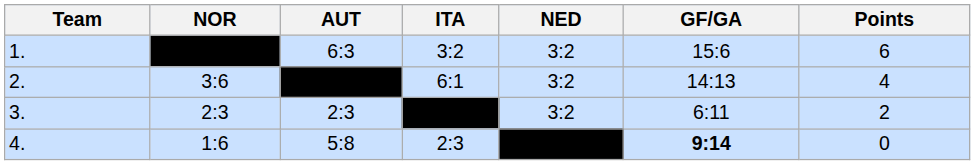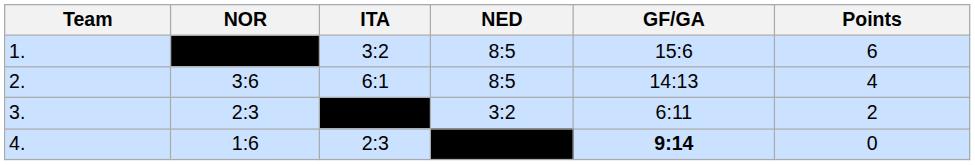 <table class="wikitable" bgcolor="#EFEFFF" width="50%">
 <tr bgcolor="#BCD2EE">
 <th>Team</th>
 <th>NOR</th>
-<th>AUT</th>
 <th>ITA</th>
 <th>NED</th>
 <th>GF/GA</th>
 <th>Points</th>
 </tr>
 <tr bgcolor="#CAE1FF" align="center">
 <td align="left">1. </td>
 <td style="background:#000000;"></td>
-<td>6:3</td>
 <td>3:2</td>
-<td>3:2</td>
+<td>8:5</td>
 <td>15:6</td>
 <td>6</td>
 </tr>
 <tr bgcolor="#CAE1FF" align="center">
 <td align="left">2. </td>
 <td>3:6</td>
-<td style="background:#000000;"></td>
 <td>6:1</td>
-<td>3:2</td>
+<td>8:5</td>
 <td>14:13</td>
 <td>4</td>
 </tr>
 <tr bgcolor="#CAE1FF" align="center">
 <td align="left">3. </td>
-<td>2:3</td>
 <td>2:3</td>
 <td style="background:#000000;"></td>
 <td>3:2</td>
 <td>6:11</td>
 <td>2</td>
 </tr>
 <tr bgcolor="#CAE1FF" align="center">
 <td align="left">4. </td>
 <td>1:6</td>
-<td>5:8</td>
 <td>2:3</td>
 <td style="background:#000000;"></td>
 <td><strong>9:14</strong></td>
 <td>0</td>
 </tr>
 </table>
